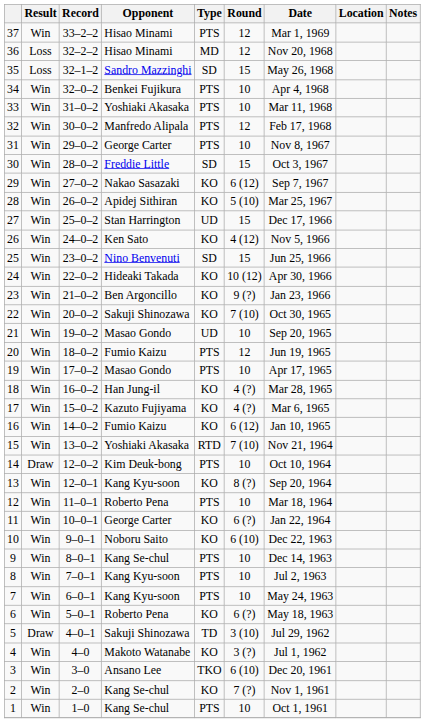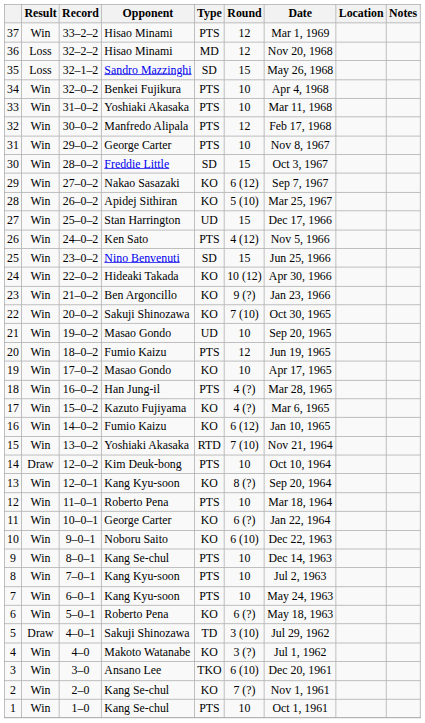 <table class="wikitable" style="text-align:center">
 <tr>
 <th></th>
 <th>Result</th>
 <th>Record</th>
 <th>Opponent</th>
 <th>Type</th>
 <th>Round</th>
 <th>Date</th>
 <th>Location</th>
 <th>Notes</th>
 </tr>
 <tr>
 <td>37</td>
 <td>Win</td>
 <td>33–2–2</td>
 <td style="text-align:left;">Hisao Minami</td>
 <td>PTS</td>
 <td>12</td>
 <td>Mar 1, 1969</td>
 <td style="text-align:left;"></td>
 <td style="text-align:left;"></td>
 </tr>
 <tr>
 <td>36</td>
 <td>Loss</td>
 <td>32–2–2</td>
 <td style="text-align:left;">Hisao Minami</td>
 <td>MD</td>
 <td>12</td>
 <td>Nov 20, 1968</td>
 <td style="text-align:left;"></td>
 <td style="text-align:left;"></td>
 </tr>
 <tr>
 <td>35</td>
 <td>Loss</td>
 <td>32–1–2</td>
 <td style="text-align:left;"><a href='#'>Sandro Mazzinghi</a></td>
 <td>SD</td>
 <td>15</td>
 <td>May 26, 1968</td>
 <td style="text-align:left;"></td>
 <td style="text-align:left;"></td>
 </tr>
 <tr>
 <td>34</td>
 <td>Win</td>
 <td>32–0–2</td>
 <td style="text-align:left;">Benkei Fujikura</td>
 <td>PTS</td>
 <td>10</td>
 <td>Apr 4, 1968</td>
 <td style="text-align:left;"></td>
 <td></td>
 </tr>
 <tr>
 <td>33</td>
 <td>Win</td>
 <td>31–0–2</td>
 <td style="text-align:left;">Yoshiaki Akasaka</td>
 <td>PTS</td>
 <td>10</td>
 <td>Mar 11, 1968</td>
 <td style="text-align:left;"></td>
 <td></td>
 </tr>
 <tr>
 <td>32</td>
 <td>Win</td>
 <td>30–0–2</td>
 <td style="text-align:left;">Manfredo Alipala</td>
 <td>PTS</td>
 <td>12</td>
 <td>Feb 17, 1968</td>
 <td style="text-align:left;"></td>
 <td style="text-align:left;"></td>
 </tr>
 <tr>
 <td>31</td>
 <td>Win</td>
 <td>29–0–2</td>
 <td style="text-align:left;">George Carter</td>
 <td>PTS</td>
 <td>10</td>
 <td>Nov 8, 1967</td>
 <td style="text-align:left;"></td>
 <td></td>
 </tr>
 <tr>
 <td>30</td>
 <td>Win</td>
 <td>28–0–2</td>
 <td style="text-align:left;"><a href='#'>Freddie Little</a></td>
 <td>SD</td>
 <td>15</td>
 <td>Oct 3, 1967</td>
 <td style="text-align:left;"></td>
 <td style="text-align:left;"></td>
 </tr>
 <tr>
 <td>29</td>
 <td>Win</td>
 <td>27–0–2</td>
 <td style="text-align:left;">Nakao Sasazaki</td>
 <td>KO</td>
 <td>6 (12)</td>
 <td>Sep 7, 1967</td>
 <td style="text-align:left;"></td>
 <td style="text-align:left;"></td>
 </tr>
 <tr>
 <td>28</td>
 <td>Win</td>
 <td>26–0–2</td>
 <td style="text-align:left;">Apidej Sithiran</td>
 <td>KO</td>
 <td>5 (10)</td>
 <td>Mar 25, 1967</td>
 <td style="text-align:left;"></td>
 <td></td>
 </tr>
 <tr>
 <td>27</td>
 <td>Win</td>
 <td>25–0–2</td>
 <td style="text-align:left;">Stan Harrington</td>
 <td>UD</td>
 <td>15</td>
 <td>Dec 17, 1966</td>
 <td style="text-align:left;"></td>
 <td style="text-align:left;"></td>
 </tr>
 <tr>
 <td>26</td>
 <td>Win</td>
 <td>24–0–2</td>
 <td style="text-align:left;">Ken Sato</td>
-<td>KO</td>
+<td>PTS</td>
 <td>4 (12)</td>
 <td>Nov 5, 1966</td>
 <td style="text-align:left;"></td>
 <td></td>
 </tr>
 <tr>
 <td>25</td>
 <td>Win</td>
 <td>23–0–2</td>
 <td style="text-align:left;"><a href='#'>Nino Benvenuti</a></td>
 <td>SD</td>
 <td>15</td>
 <td>Jun 25, 1966</td>
 <td style="text-align:left;"></td>
 <td style="text-align:left;"></td>
 </tr>
 <tr>
 <td>24</td>
 <td>Win</td>
 <td>22–0–2</td>
 <td style="text-align:left;">Hideaki Takada</td>
 <td>KO</td>
 <td>10 (12)</td>
 <td>Apr 30, 1966</td>
 <td style="text-align:left;"></td>
 <td style="text-align:left;"></td>
 </tr>
 <tr>
 <td>23</td>
 <td>Win</td>
 <td>21–0–2</td>
 <td style="text-align:left;">Ben Argoncillo</td>
 <td>KO</td>
 <td>9 (?)</td>
 <td>Jan 23, 1966</td>
 <td style="text-align:left;"></td>
 <td></td>
 </tr>
 <tr>
 <td>22</td>
 <td>Win</td>
 <td>20–0–2</td>
 <td style="text-align:left;">Sakuji Shinozawa</td>
 <td>KO</td>
 <td>7 (10)</td>
 <td>Oct 30, 1965</td>
 <td style="text-align:left;"></td>
 <td></td>
 </tr>
 <tr>
 <td>21</td>
 <td>Win</td>
 <td>19–0–2</td>
 <td style="text-align:left;">Masao Gondo</td>
 <td>UD</td>
 <td>10</td>
 <td>Sep 20, 1965</td>
 <td style="text-align:left;"></td>
 <td></td>
 </tr>
 <tr>
 <td>20</td>
 <td>Win</td>
 <td>18–0–2</td>
 <td style="text-align:left;">Fumio Kaizu</td>
 <td>PTS</td>
 <td>12</td>
 <td>Jun 19, 1965</td>
 <td style="text-align:left;"></td>
 <td style="text-align:left;"></td>
 </tr>
 <tr>
 <td>19</td>
 <td>Win</td>
 <td>17–0–2</td>
 <td style="text-align:left;">Masao Gondo</td>
-<td>PTS</td>
+<td>KO</td>
 <td>10</td>
 <td>Apr 17, 1965</td>
 <td style="text-align:left;"></td>
 <td></td>
 </tr>
 <tr>
 <td>18</td>
 <td>Win</td>
 <td>16–0–2</td>
 <td style="text-align:left;">Han Jung-il</td>
-<td>KO</td>
+<td>PTS</td>
 <td>4 (?)</td>
 <td>Mar 28, 1965</td>
 <td style="text-align:left;"></td>
 <td></td>
 </tr>
 <tr>
 <td>17</td>
 <td>Win</td>
 <td>15–0–2</td>
 <td style="text-align:left;">Kazuto Fujiyama</td>
 <td>KO</td>
 <td>4 (?)</td>
 <td>Mar 6, 1965</td>
 <td style="text-align:left;"></td>
 <td></td>
 </tr>
 <tr>
 <td>16</td>
 <td>Win</td>
 <td>14–0–2</td>
 <td style="text-align:left;">Fumio Kaizu</td>
 <td>KO</td>
 <td>6 (12)</td>
 <td>Jan 10, 1965</td>
 <td style="text-align:left;"></td>
 <td style="text-align:left;"></td>
 </tr>
 <tr>
 <td>15</td>
 <td>Win</td>
 <td>13–0–2</td>
 <td style="text-align:left;">Yoshiaki Akasaka</td>
 <td>RTD</td>
 <td>7 (10)</td>
 <td>Nov 21, 1964</td>
 <td style="text-align:left;"></td>
 <td></td>
 </tr>
 <tr>
 <td>14</td>
 <td>Draw</td>
 <td>12–0–2</td>
 <td style="text-align:left;">Kim Deuk-bong</td>
 <td>PTS</td>
 <td>10</td>
 <td>Oct 10, 1964</td>
 <td style="text-align:left;"></td>
 <td></td>
 </tr>
 <tr>
 <td>13</td>
 <td>Win</td>
 <td>12–0–1</td>
 <td style="text-align:left;">Kang Kyu-soon</td>
 <td>KO</td>
 <td>8 (?)</td>
 <td>Sep 20, 1964</td>
 <td style="text-align:left;"></td>
 <td></td>
 </tr>
 <tr>
 <td>12</td>
 <td>Win</td>
 <td>11–0–1</td>
 <td style="text-align:left;">Roberto Pena</td>
 <td>PTS</td>
 <td>10</td>
 <td>Mar 18, 1964</td>
 <td style="text-align:left;"></td>
 <td></td>
 </tr>
 <tr>
 <td>11</td>
 <td>Win</td>
 <td>10–0–1</td>
 <td style="text-align:left;">George Carter</td>
 <td>KO</td>
 <td>6 (?)</td>
 <td>Jan 22, 1964</td>
 <td style="text-align:left;"></td>
 <td></td>
 </tr>
 <tr>
 <td>10</td>
 <td>Win</td>
 <td>9–0–1</td>
 <td style="text-align:left;">Noboru Saito</td>
 <td>KO</td>
 <td>6 (10)</td>
 <td>Dec 22, 1963</td>
 <td style="text-align:left;"></td>
 <td></td>
 </tr>
 <tr>
 <td>9</td>
 <td>Win</td>
 <td>8–0–1</td>
 <td style="text-align:left;">Kang Se-chul</td>
 <td>PTS</td>
 <td>10</td>
 <td>Dec 14, 1963</td>
 <td style="text-align:left;"></td>
 <td style="text-align:left;"></td>
 </tr>
 <tr>
 <td>8</td>
 <td>Win</td>
 <td>7–0–1</td>
 <td style="text-align:left;">Kang Kyu-soon</td>
 <td>PTS</td>
 <td>10</td>
 <td>Jul 2, 1963</td>
 <td style="text-align:left;"></td>
 <td></td>
 </tr>
 <tr>
 <td>7</td>
 <td>Win</td>
 <td>6–0–1</td>
 <td style="text-align:left;">Kang Kyu-soon</td>
 <td>PTS</td>
 <td>10</td>
 <td>May 24, 1963</td>
 <td style="text-align:left;"></td>
 <td></td>
 </tr>
 <tr>
 <td>6</td>
 <td>Win</td>
 <td>5–0–1</td>
 <td style="text-align:left;">Roberto Pena</td>
 <td>KO</td>
 <td>6 (?)</td>
 <td>May 18, 1963</td>
 <td style="text-align:left;"></td>
 <td></td>
 </tr>
 <tr>
 <td>5</td>
 <td>Draw</td>
 <td>4–0–1</td>
 <td style="text-align:left;">Sakuji Shinozawa</td>
 <td>TD</td>
 <td>3 (10)</td>
 <td>Jul 29, 1962</td>
 <td style="text-align:left;"></td>
 <td></td>
 </tr>
 <tr>
 <td>4</td>
 <td>Win</td>
 <td>4–0</td>
 <td style="text-align:left;">Makoto Watanabe</td>
 <td>KO</td>
 <td>3 (?)</td>
 <td>Jul 1, 1962</td>
 <td style="text-align:left;"></td>
 <td></td>
 </tr>
 <tr>
 <td>3</td>
 <td>Win</td>
 <td>3–0</td>
 <td style="text-align:left;">Ansano Lee</td>
 <td>TKO</td>
 <td>6 (10)</td>
 <td>Dec 20, 1961</td>
 <td style="text-align:left;"></td>
 <td></td>
 </tr>
 <tr>
 <td>2</td>
 <td>Win</td>
 <td>2–0</td>
 <td style="text-align:left;">Kang Se-chul</td>
 <td>KO</td>
 <td>7 (?)</td>
 <td>Nov 1, 1961</td>
 <td style="text-align:left;"></td>
 <td style="text-align:left;"></td>
 </tr>
 <tr>
 <td>1</td>
 <td>Win</td>
 <td>1–0</td>
 <td style="text-align:left;">Kang Se-chul</td>
 <td>PTS</td>
 <td>10</td>
 <td>Oct 1, 1961</td>
 <td style="text-align:left;"></td>
 <td style="text-align:left;"></td>
 </tr>
 <tr>
 </tr>
 </table>
